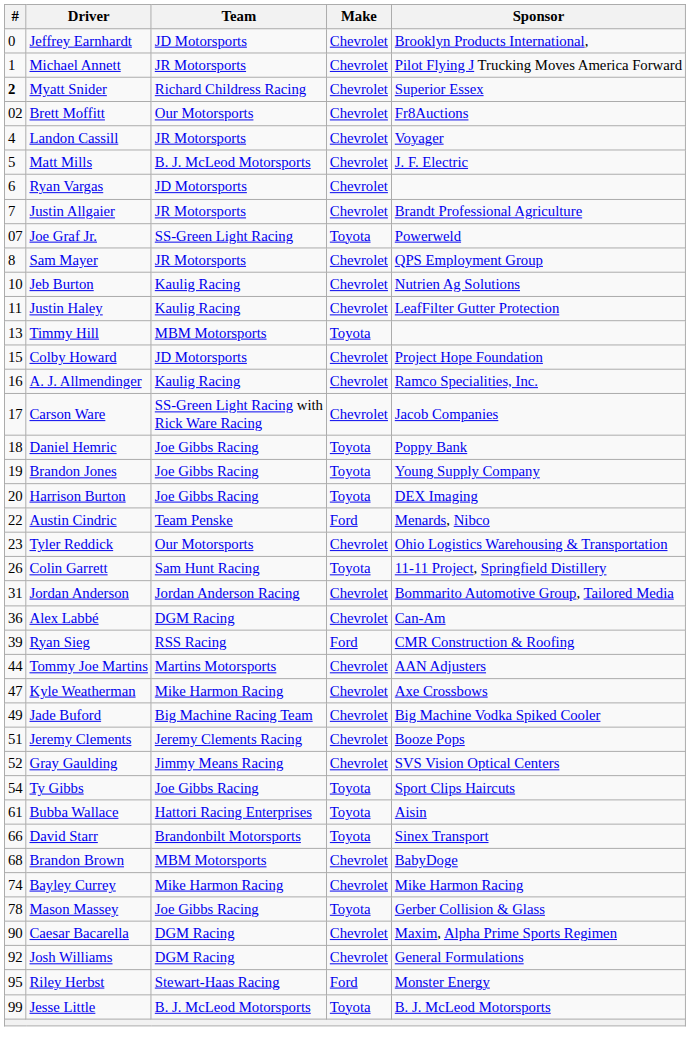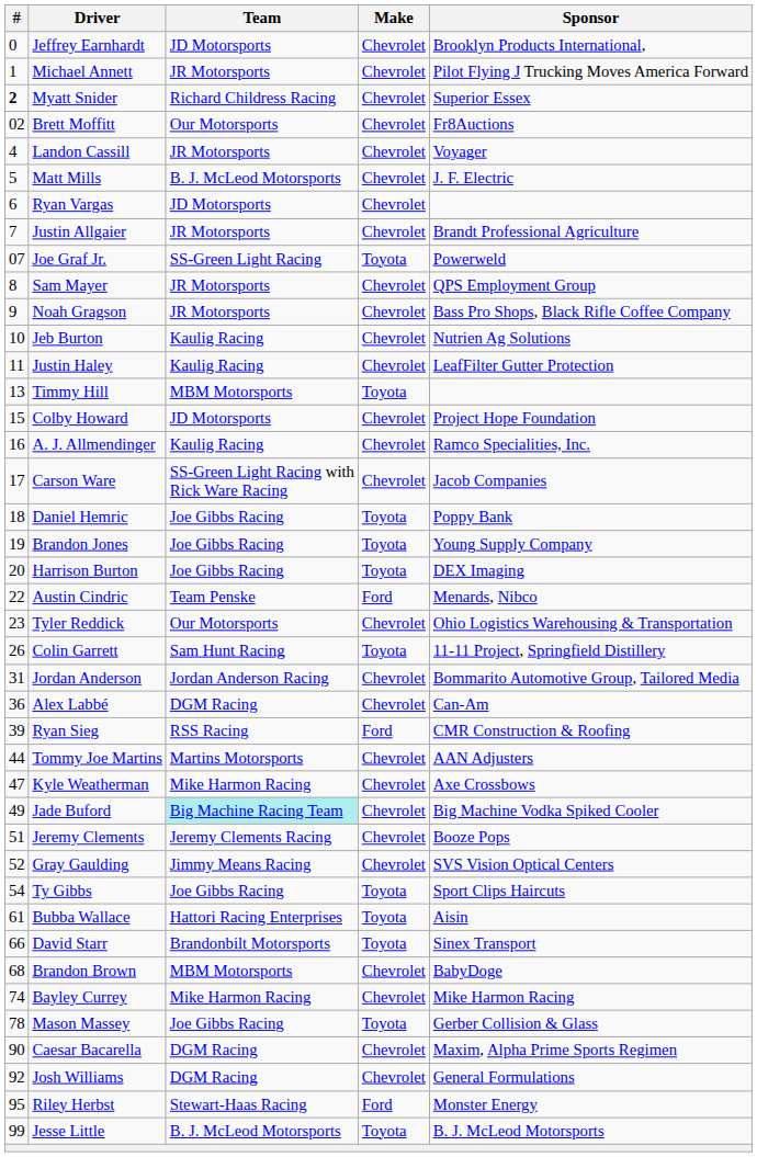 <table class="wikitable" style="font-size: 95%;">
 <tr>
 <th>#</th>
 <th>Driver</th>
 <th>Team</th>
 <th>Make</th>
 <th>Sponsor</th>
 </tr>
 <tr>
 <td>0</td>
 <td><a href='#'>Jeffrey Earnhardt</a></td>
 <td><a href='#'>JD Motorsports</a></td>
 <td><a href='#'>Chevrolet</a></td>
 <td><a href='#'>Brooklyn Products International</a>, </td>
 </tr>
 <tr>
 <td>1</td>
 <td><a href='#'>Michael Annett</a></td>
 <td><a href='#'>JR Motorsports</a></td>
 <td><a href='#'>Chevrolet</a></td>
 <td><a href='#'>Pilot Flying J</a> Trucking Moves America Forward</td>
 </tr>
 <tr>
 <td><strong>2</strong></td>
 <td><a href='#'>Myatt Snider</a></td>
 <td><a href='#'>Richard Childress Racing</a></td>
 <td><a href='#'>Chevrolet</a></td>
 <td><a href='#'>Superior Essex</a></td>
 </tr>
 <tr>
 <td>02</td>
 <td><a href='#'>Brett Moffitt</a></td>
 <td><a href='#'>Our Motorsports</a></td>
 <td><a href='#'>Chevrolet</a></td>
 <td><a href='#'>Fr8Auctions</a></td>
 </tr>
 <tr>
 <td>4</td>
 <td><a href='#'>Landon Cassill</a></td>
 <td><a href='#'>JR Motorsports</a></td>
 <td><a href='#'>Chevrolet</a></td>
 <td><a href='#'>Voyager</a></td>
 </tr>
 <tr>
 <td>5</td>
 <td><a href='#'>Matt Mills</a></td>
 <td><a href='#'>B. J. McLeod Motorsports</a></td>
 <td><a href='#'>Chevrolet</a></td>
 <td><a href='#'>J. F. Electric</a></td>
 </tr>
 <tr>
 <td>6</td>
 <td><a href='#'>Ryan Vargas</a></td>
 <td><a href='#'>JD Motorsports</a></td>
 <td><a href='#'>Chevrolet</a></td>
 <td></td>
 </tr>
 <tr>
 <td>7</td>
 <td><a href='#'>Justin Allgaier</a></td>
 <td><a href='#'>JR Motorsports</a></td>
 <td><a href='#'>Chevrolet</a></td>
 <td><a href='#'>Brandt Professional Agriculture</a></td>
 </tr>
 <tr>
 <td>07</td>
 <td><a href='#'>Joe Graf Jr.</a></td>
 <td><a href='#'>SS-Green Light Racing</a></td>
 <td><a href='#'>Toyota</a></td>
 <td><a href='#'>Powerweld</a></td>
 </tr>
 <tr>
 <td>8</td>
 <td><a href='#'>Sam Mayer</a></td>
 <td><a href='#'>JR Motorsports</a></td>
 <td><a href='#'>Chevrolet</a></td>
 <td><a href='#'>QPS Employment Group</a></td>
+</tr>
+<tr>
+<td>9</td>
+<td><a href='#'>Noah Gragson</a></td>
+<td><a href='#'>JR Motorsports</a></td>
+<td><a href='#'>Chevrolet</a></td>
+<td><a href='#'>Bass Pro Shops</a>, <a href='#'>Black Rifle Coffee Company</a></td>
 </tr>
 <tr>
 <td>10</td>
 <td><a href='#'>Jeb Burton</a></td>
 <td><a href='#'>Kaulig Racing</a></td>
 <td><a href='#'>Chevrolet</a></td>
 <td><a href='#'>Nutrien Ag Solutions</a></td>
 </tr>
 <tr>
 <td>11</td>
 <td><a href='#'>Justin Haley</a></td>
 <td><a href='#'>Kaulig Racing</a></td>
 <td><a href='#'>Chevrolet</a></td>
 <td><a href='#'>LeafFilter Gutter Protection</a></td>
 </tr>
 <tr>
 <td>13</td>
 <td><a href='#'>Timmy Hill</a></td>
 <td><a href='#'>MBM Motorsports</a></td>
 <td><a href='#'>Toyota</a></td>
 <td></td>
 </tr>
 <tr>
 <td>15</td>
 <td><a href='#'>Colby Howard</a></td>
 <td><a href='#'>JD Motorsports</a></td>
 <td><a href='#'>Chevrolet</a></td>
 <td><a href='#'>Project Hope Foundation</a></td>
 </tr>
 <tr>
 <td>16</td>
 <td><a href='#'>A. J. Allmendinger</a></td>
 <td><a href='#'>Kaulig Racing</a></td>
 <td><a href='#'>Chevrolet</a></td>
 <td><a href='#'>Ramco Specialities, Inc.</a></td>
 </tr>
 <tr>
 <td>17</td>
 <td><a href='#'>Carson Ware</a></td>
 <td><a href='#'>SS-Green Light Racing</a> with<br><a href='#'>Rick Ware Racing</a></td>
 <td><a href='#'>Chevrolet</a></td>
 <td><a href='#'>Jacob Companies</a></td>
 </tr>
 <tr>
 <td>18</td>
 <td><a href='#'>Daniel Hemric</a></td>
 <td><a href='#'>Joe Gibbs Racing</a></td>
 <td><a href='#'>Toyota</a></td>
 <td><a href='#'>Poppy Bank</a></td>
 </tr>
 <tr>
 <td>19</td>
 <td><a href='#'>Brandon Jones</a></td>
 <td><a href='#'>Joe Gibbs Racing</a></td>
 <td><a href='#'>Toyota</a></td>
 <td><a href='#'>Young Supply Company</a></td>
 </tr>
 <tr>
 <td>20</td>
 <td><a href='#'>Harrison Burton</a></td>
 <td><a href='#'>Joe Gibbs Racing</a></td>
 <td><a href='#'>Toyota</a></td>
 <td><a href='#'>DEX Imaging</a></td>
 </tr>
 <tr>
 <td>22</td>
 <td><a href='#'>Austin Cindric</a></td>
 <td><a href='#'>Team Penske</a></td>
 <td><a href='#'>Ford</a></td>
 <td><a href='#'>Menards</a>, <a href='#'>Nibco</a></td>
 </tr>
 <tr>
 <td>23</td>
 <td><a href='#'>Tyler Reddick</a></td>
 <td><a href='#'>Our Motorsports</a></td>
 <td><a href='#'>Chevrolet</a></td>
 <td><a href='#'>Ohio Logistics Warehousing & Transportation</a></td>
 </tr>
 <tr>
 <td>26</td>
 <td><a href='#'>Colin Garrett</a></td>
 <td><a href='#'>Sam Hunt Racing</a></td>
 <td><a href='#'>Toyota</a></td>
 <td><a href='#'>11-11 Project</a>, <a href='#'>Springfield Distillery</a></td>
 </tr>
 <tr>
 <td>31</td>
 <td><a href='#'>Jordan Anderson</a></td>
 <td><a href='#'>Jordan Anderson Racing</a></td>
 <td><a href='#'>Chevrolet</a></td>
 <td><a href='#'>Bommarito Automotive Group</a>, <a href='#'>Tailored Media</a></td>
 </tr>
 <tr>
 <td>36</td>
 <td><a href='#'>Alex Labbé</a></td>
 <td><a href='#'>DGM Racing</a></td>
 <td><a href='#'>Chevrolet</a></td>
 <td><a href='#'>Can-Am</a></td>
 </tr>
 <tr>
 <td>39</td>
 <td><a href='#'>Ryan Sieg</a></td>
 <td><a href='#'>RSS Racing</a></td>
 <td><a href='#'>Ford</a></td>
 <td><a href='#'>CMR Construction & Roofing</a></td>
 </tr>
 <tr>
 <td>44</td>
 <td><a href='#'>Tommy Joe Martins</a></td>
 <td><a href='#'>Martins Motorsports</a></td>
 <td><a href='#'>Chevrolet</a></td>
 <td><a href='#'>AAN Adjusters</a></td>
 </tr>
 <tr>
 <td>47</td>
 <td><a href='#'>Kyle Weatherman</a></td>
 <td><a href='#'>Mike Harmon Racing</a></td>
 <td><a href='#'>Chevrolet</a></td>
 <td><a href='#'>Axe Crossbows</a></td>
 </tr>
 <tr>
 <td>49</td>
 <td><a href='#'>Jade Buford</a></td>
-<td><a href='#'>Big Machine Racing Team</a></td>
+<td style="background: paleturquoise;"><a href='#'>Big Machine Racing Team</a></td>
 <td><a href='#'>Chevrolet</a></td>
 <td><a href='#'>Big Machine Vodka Spiked Cooler</a></td>
 </tr>
 <tr>
 <td>51</td>
 <td><a href='#'>Jeremy Clements</a></td>
 <td><a href='#'>Jeremy Clements Racing</a></td>
 <td><a href='#'>Chevrolet</a></td>
 <td><a href='#'>Booze Pops</a></td>
 </tr>
 <tr>
 <td>52</td>
 <td><a href='#'>Gray Gaulding</a></td>
 <td><a href='#'>Jimmy Means Racing</a></td>
 <td><a href='#'>Chevrolet</a></td>
 <td><a href='#'>SVS Vision Optical Centers</a></td>
 </tr>
 <tr>
 <td>54</td>
 <td><a href='#'>Ty Gibbs</a></td>
 <td><a href='#'>Joe Gibbs Racing</a></td>
 <td><a href='#'>Toyota</a></td>
 <td><a href='#'>Sport Clips Haircuts</a></td>
 </tr>
 <tr>
 <td>61</td>
 <td><a href='#'>Bubba Wallace</a></td>
 <td><a href='#'>Hattori Racing Enterprises</a></td>
 <td><a href='#'>Toyota</a></td>
 <td><a href='#'>Aisin</a></td>
 </tr>
 <tr>
 <td>66</td>
 <td><a href='#'>David Starr</a></td>
 <td><a href='#'>Brandonbilt Motorsports</a></td>
 <td><a href='#'>Toyota</a></td>
 <td><a href='#'>Sinex Transport</a></td>
 </tr>
 <tr>
 <td>68</td>
 <td><a href='#'>Brandon Brown</a></td>
 <td><a href='#'>MBM Motorsports</a></td>
 <td><a href='#'>Chevrolet</a></td>
 <td><a href='#'>BabyDoge</a></td>
 </tr>
 <tr>
 <td>74</td>
 <td><a href='#'>Bayley Currey</a></td>
 <td><a href='#'>Mike Harmon Racing</a></td>
 <td><a href='#'>Chevrolet</a></td>
 <td><a href='#'>Mike Harmon Racing</a></td>
 </tr>
 <tr>
 <td>78</td>
 <td><a href='#'>Mason Massey</a></td>
 <td><a href='#'>Joe Gibbs Racing</a></td>
 <td><a href='#'>Toyota</a></td>
 <td><a href='#'>Gerber Collision & Glass</a></td>
 </tr>
 <tr>
 <td>90</td>
 <td><a href='#'>Caesar Bacarella</a></td>
 <td><a href='#'>DGM Racing</a></td>
 <td><a href='#'>Chevrolet</a></td>
 <td><a href='#'>Maxim</a>, <a href='#'>Alpha Prime Sports Regimen</a></td>
 </tr>
 <tr>
 <td>92</td>
 <td><a href='#'>Josh Williams</a></td>
 <td><a href='#'>DGM Racing</a></td>
 <td><a href='#'>Chevrolet</a></td>
 <td><a href='#'>General Formulations</a></td>
 </tr>
 <tr>
 <td>95</td>
 <td><a href='#'>Riley Herbst</a></td>
 <td><a href='#'>Stewart-Haas Racing</a></td>
 <td><a href='#'>Ford</a></td>
 <td><a href='#'>Monster Energy</a></td>
 </tr>
 <tr>
 <td>99</td>
 <td><a href='#'>Jesse Little</a></td>
 <td><a href='#'>B. J. McLeod Motorsports</a></td>
 <td><a href='#'>Toyota</a></td>
 <td><a href='#'>B. J. McLeod Motorsports</a></td>
 </tr>
 <tr>
 <th colspan="5"></th>
 </tr>
 </table>
